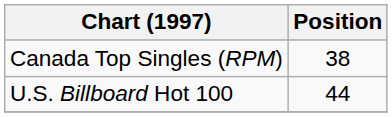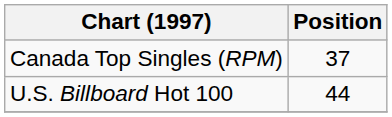 <table class="wikitable sortable">
 <tr>
 <th align="left">Chart (1997)</th>
 <th align="center">Position</th>
 </tr>
 <tr>
 <td align="left">Canada Top Singles (<em>RPM</em>)</td>
-<td align="center">38</td>
+<td align="center">37</td>
 </tr>
 <tr>
 <td>U.S. <em>Billboard</em> Hot 100</td>
 <td align="center">44</td>
 </tr>
 <tr>
 </tr>
 </table>
